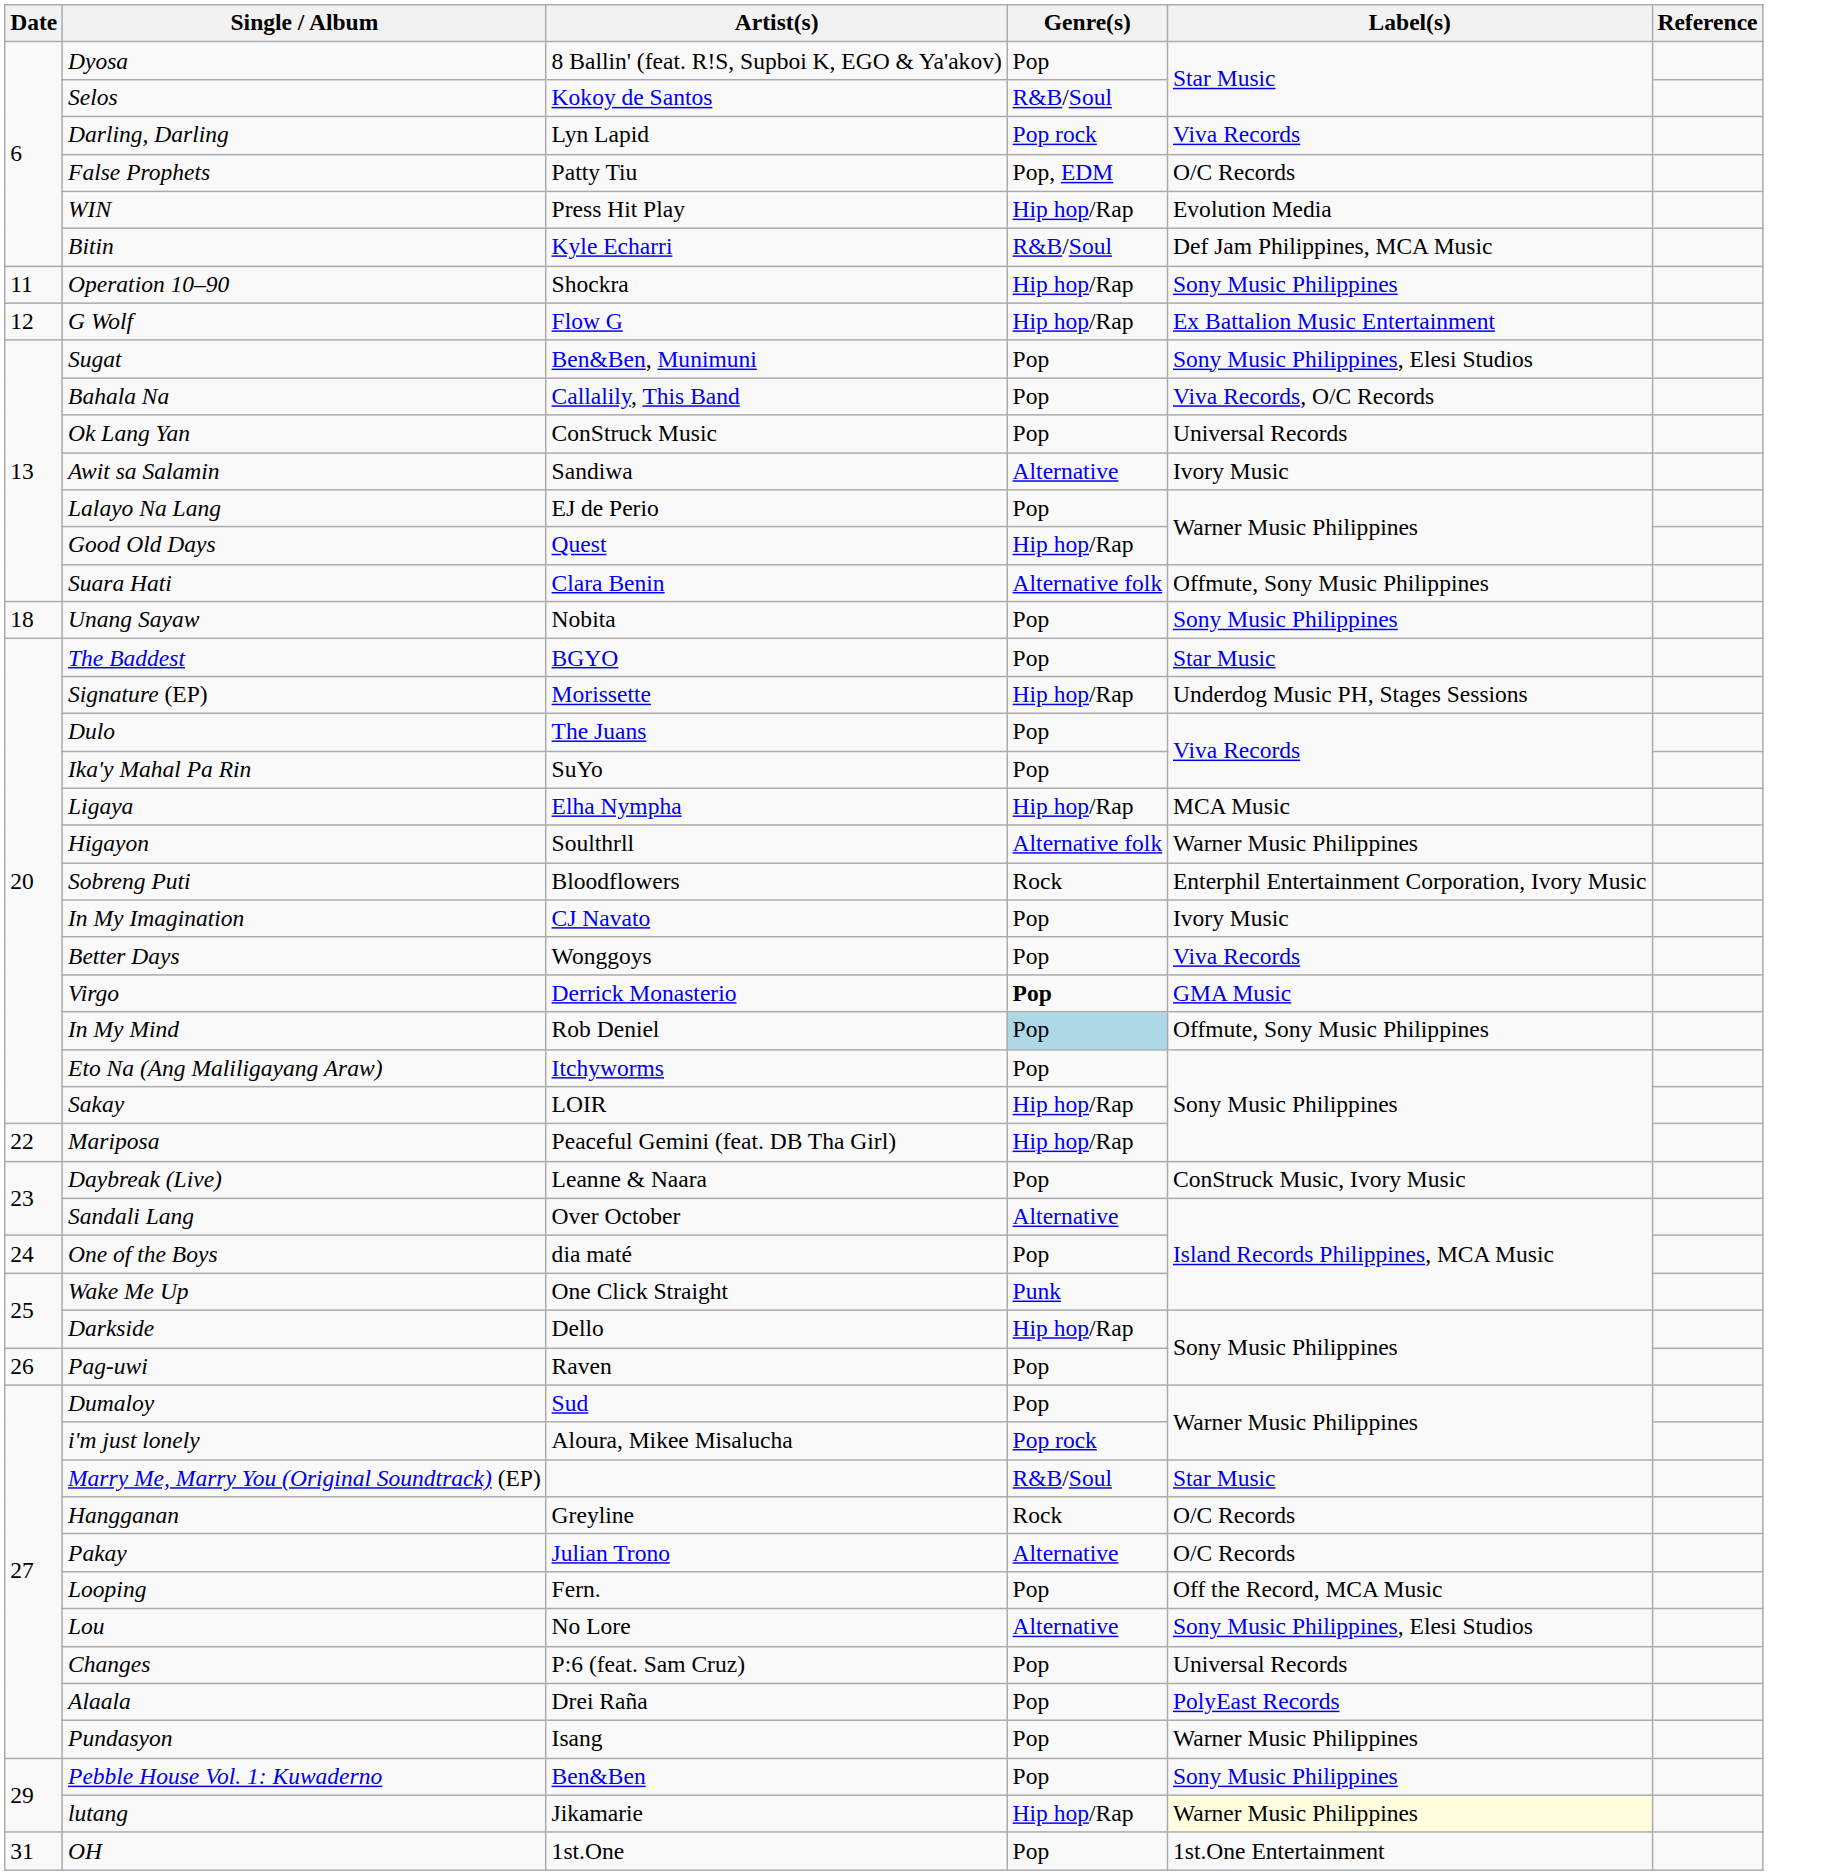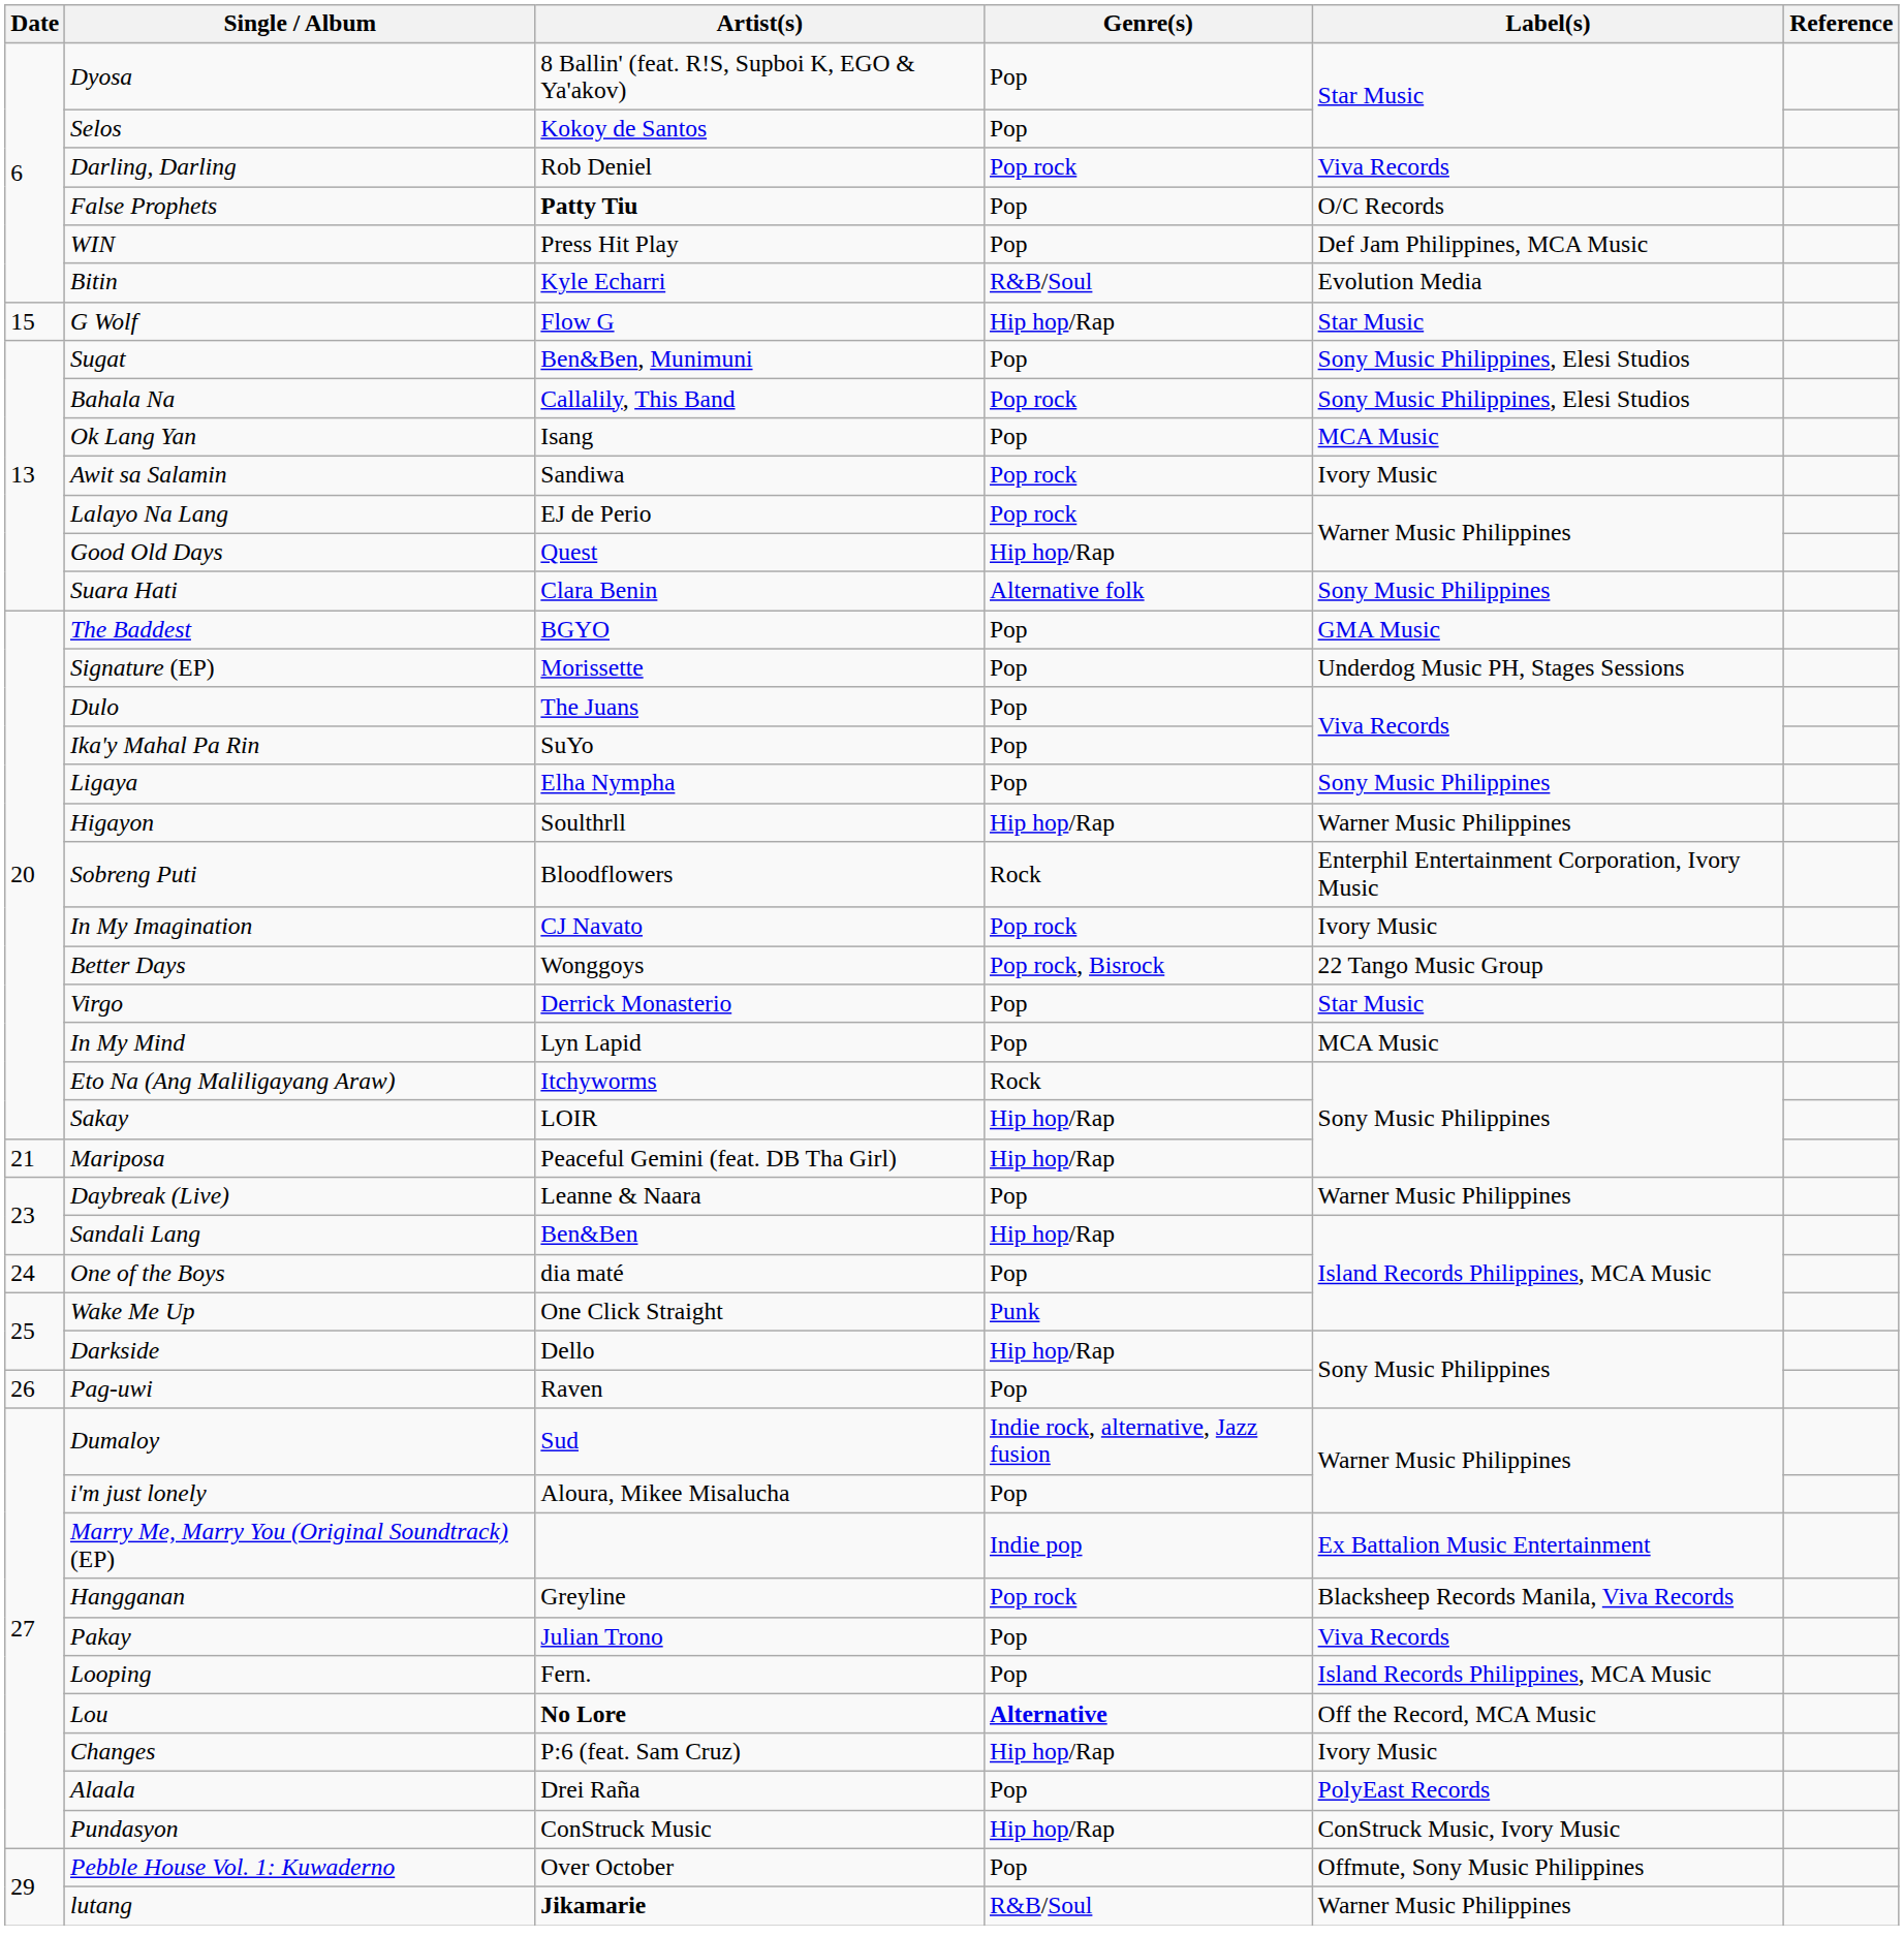 <table class="wikitable">
 <tr>
 <th>Date</th>
 <th>Single / Album</th>
 <th>Artist(s)</th>
 <th>Genre(s)</th>
 <th>Label(s)</th>
 <th>Reference</th>
 </tr>
 <tr>
 <td rowspan="6">6</td>
 <td><em>Dyosa</em></td>
 <td>8 Ballin' (feat. R!S, Supboi K, EGO & Ya'akov)</td>
 <td>Pop</td>
 <td rowspan="2"><a href='#'>Star Music</a></td>
 <td></td>
 </tr>
 <tr>
 <td><em>Selos</em></td>
 <td><a href='#'>Kokoy de Santos</a></td>
-<td><a href='#'>R&B</a>/<a href='#'>Soul</a></td>
+<td>Pop</td>
 <td></td>
 </tr>
 <tr>
 <td><em>Darling, Darling</em></td>
-<td>Lyn Lapid</td>
+<td>Rob Deniel</td>
 <td><a href='#'>Pop rock</a></td>
 <td><a href='#'>Viva Records</a></td>
 <td></td>
 </tr>
 <tr>
 <td><em>False Prophets</em></td>
-<td>Patty Tiu</td>
-<td>Pop, <a href='#'>EDM</a></td>
+<td><strong>Patty Tiu</strong></td>
+<td>Pop</td>
 <td>O/C Records</td>
 <td></td>
 </tr>
 <tr>
 <td><em>WIN</em></td>
 <td>Press Hit Play</td>
-<td><a href='#'>Hip hop</a>/Rap</td>
-<td>Evolution Media</td>
+<td>Pop</td>
+<td>Def Jam Philippines, MCA Music</td>
 <td></td>
 </tr>
 <tr>
 <td><em>Bitin</em></td>
 <td><a href='#'>Kyle Echarri</a></td>
 <td><a href='#'>R&B</a>/<a href='#'>Soul</a></td>
-<td>Def Jam Philippines, MCA Music</td>
+<td>Evolution Media</td>
 <td></td>
 </tr>
 <tr>
-<td>11</td>
-<td><em>Operation 10–90</em></td>
-<td>Shockra</td>
-<td><a href='#'>Hip hop</a>/Rap</td>
-<td><a href='#'>Sony Music Philippines</a></td>
-<td></td>
-</tr>
-<tr>
-<td>12</td>
+<td>15</td>
 <td><em>G Wolf</em></td>
 <td><a href='#'>Flow G</a></td>
 <td><a href='#'>Hip hop</a>/Rap</td>
-<td><a href='#'>Ex Battalion Music Entertainment</a></td>
+<td><a href='#'>Star Music</a></td>
 <td></td>
 </tr>
 <tr>
 <td rowspan="7">13</td>
 <td><em>Sugat</em></td>
 <td><a href='#'>Ben&Ben</a>, <a href='#'>Munimuni</a></td>
 <td>Pop</td>
 <td><a href='#'>Sony Music Philippines</a>, Elesi Studios</td>
 <td></td>
 </tr>
 <tr>
 <td><em>Bahala Na</em></td>
 <td><a href='#'>Callalily</a>, <a href='#'>This Band</a></td>
-<td>Pop</td>
-<td><a href='#'>Viva Records</a>, O/C Records</td>
+<td><a href='#'>Pop rock</a></td>
+<td><a href='#'>Sony Music Philippines</a>, Elesi Studios</td>
 <td></td>
 </tr>
 <tr>
 <td><em>Ok Lang Yan</em></td>
-<td>ConStruck Music</td>
+<td>Isang</td>
 <td>Pop</td>
-<td>Universal Records</td>
+<td><a href='#'>MCA Music</a></td>
 <td></td>
 </tr>
 <tr>
 <td><em>Awit sa Salamin</em></td>
 <td>Sandiwa</td>
-<td><a href='#'>Alternative</a></td>
+<td><a href='#'>Pop rock</a></td>
 <td>Ivory Music</td>
 <td></td>
 </tr>
 <tr>
 <td><em>Lalayo Na Lang</em></td>
 <td>EJ de Perio</td>
-<td>Pop</td>
+<td><a href='#'>Pop rock</a></td>
 <td rowspan=2>Warner Music Philippines</td>
 <td></td>
 </tr>
 <tr>
 <td><em>Good Old Days</em></td>
 <td><a href='#'>Quest</a></td>
 <td><a href='#'>Hip hop</a>/Rap</td>
 <td></td>
 </tr>
 <tr>
 <td><em>Suara Hati</em></td>
 <td><a href='#'>Clara Benin</a></td>
 <td><a href='#'>Alternative folk</a></td>
-<td>Offmute, Sony Music Philippines</td>
-<td></td>
-</tr>
-<tr>
-<td>18</td>
-<td><em>Unang Sayaw</em></td>
-<td>Nobita</td>
-<td>Pop</td>
 <td><a href='#'>Sony Music Philippines</a></td>
 <td></td>
 </tr>
 <tr>
 <td rowspan="13">20</td>
 <td><em><a href='#'>The Baddest</a></em></td>
 <td><a href='#'>BGYO</a></td>
 <td>Pop</td>
-<td><a href='#'>Star Music</a></td>
+<td><a href='#'>GMA Music</a></td>
 <td></td>
 </tr>
 <tr>
 <td><em>Signature</em> (EP)</td>
 <td><a href='#'>Morissette</a></td>
-<td><a href='#'>Hip hop</a>/Rap</td>
+<td>Pop</td>
 <td>Underdog Music PH, Stages Sessions</td>
 <td></td>
 </tr>
 <tr>
 <td><em>Dulo</em></td>
 <td><a href='#'>The Juans</a></td>
 <td>Pop</td>
 <td rowspan="2"><a href='#'>Viva Records</a></td>
 <td></td>
 </tr>
 <tr>
 <td><em>Ika'y Mahal Pa Rin</em></td>
 <td>SuYo</td>
 <td>Pop</td>
 <td></td>
 </tr>
 <tr>
 <td><em>Ligaya</em></td>
 <td><a href='#'>Elha Nympha</a></td>
-<td><a href='#'>Hip hop</a>/Rap</td>
-<td>MCA Music</td>
+<td>Pop</td>
+<td><a href='#'>Sony Music Philippines</a></td>
 <td></td>
 </tr>
 <tr>
 <td><em>Higayon</em></td>
 <td>Soulthrll</td>
-<td><a href='#'>Alternative folk</a></td>
+<td><a href='#'>Hip hop</a>/Rap</td>
 <td>Warner Music Philippines</td>
 <td></td>
 </tr>
 <tr>
 <td><em>Sobreng Puti</em></td>
 <td>Bloodflowers</td>
 <td>Rock</td>
 <td>Enterphil Entertainment Corporation, Ivory Music</td>
 <td></td>
 </tr>
 <tr>
 <td><em>In My Imagination</em></td>
 <td><a href='#'>CJ Navato</a></td>
-<td>Pop</td>
+<td><a href='#'>Pop rock</a></td>
 <td>Ivory Music</td>
 <td></td>
 </tr>
 <tr>
 <td><em>Better Days</em></td>
 <td>Wonggoys</td>
-<td>Pop</td>
-<td><a href='#'>Viva Records</a></td>
+<td><a href='#'>Pop rock</a>, <a href='#'>Bisrock</a></td>
+<td>22 Tango Music Group</td>
 <td></td>
 </tr>
 <tr>
 <td><em>Virgo</em></td>
 <td><a href='#'>Derrick Monasterio</a></td>
-<td><strong>Pop</strong></td>
-<td><a href='#'>GMA Music</a></td>
+<td>Pop</td>
+<td><a href='#'>Star Music</a></td>
 <td></td>
 </tr>
 <tr>
 <td><em>In My Mind</em></td>
-<td>Rob Deniel</td>
-<td style="background: lightblue;">Pop</td>
-<td>Offmute, Sony Music Philippines</td>
+<td>Lyn Lapid</td>
+<td>Pop</td>
+<td>MCA Music</td>
 <td></td>
 </tr>
 <tr>
 <td><em>Eto Na (Ang Maliligayang Araw)</em></td>
 <td><a href='#'>Itchyworms</a></td>
-<td>Pop</td>
+<td>Rock</td>
 <td rowspan="3">Sony Music Philippines</td>
 <td></td>
 </tr>
 <tr>
 <td><em>Sakay</em></td>
 <td>LOIR</td>
 <td><a href='#'>Hip hop</a>/Rap</td>
 <td></td>
 </tr>
 <tr>
-<td>22</td>
+<td>21</td>
 <td><em>Mariposa</em></td>
 <td>Peaceful Gemini (feat. DB Tha Girl)</td>
 <td><a href='#'>Hip hop</a>/Rap</td>
 <td></td>
 </tr>
 <tr>
 <td rowspan="2">23</td>
 <td><em>Daybreak (Live)</em></td>
 <td>Leanne & Naara</td>
 <td>Pop</td>
-<td>ConStruck Music, Ivory Music</td>
+<td>Warner Music Philippines</td>
 <td></td>
 </tr>
 <tr>
 <td><em>Sandali Lang</em></td>
-<td>Over October</td>
-<td><a href='#'>Alternative</a></td>
+<td><a href='#'>Ben&Ben</a></td>
+<td><a href='#'>Hip hop</a>/Rap</td>
 <td rowspan="3"><a href='#'>Island Records Philippines</a>, MCA Music</td>
 <td></td>
 </tr>
 <tr>
 <td>24</td>
 <td><em>One of the Boys</em></td>
 <td>dia maté</td>
 <td>Pop</td>
 <td></td>
 </tr>
 <tr>
 <td rowspan="2">25</td>
 <td><em>Wake Me Up</em></td>
 <td>One Click Straight</td>
 <td><a href='#'>Punk</a></td>
 <td></td>
 </tr>
 <tr>
 <td><em>Darkside</em></td>
 <td>Dello</td>
 <td><a href='#'>Hip hop</a>/Rap</td>
 <td rowspan="2">Sony Music Philippines</td>
 <td></td>
 </tr>
 <tr>
 <td>26</td>
 <td><em>Pag-uwi</em></td>
 <td>Raven</td>
 <td>Pop</td>
 <td></td>
 </tr>
 <tr>
 <td rowspan="10">27</td>
 <td><em>Dumaloy</em></td>
 <td><a href='#'>Sud</a></td>
-<td>Pop</td>
+<td><a href='#'>Indie rock</a>, <a href='#'>alternative</a>, <a href='#'>Jazz fusion</a></td>
 <td rowspan="2">Warner Music Philippines</td>
 <td></td>
 </tr>
 <tr>
 <td><em>i'm just lonely</em></td>
 <td>Aloura, Mikee Misalucha</td>
-<td><a href='#'>Pop rock</a></td>
+<td>Pop</td>
 <td></td>
 </tr>
 <tr>
 <td><em><a href='#'>Marry Me, Marry You (Original Soundtrack)</a></em> (EP)</td>
 <td></td>
-<td><a href='#'>R&B</a>/<a href='#'>Soul</a></td>
-<td><a href='#'>Star Music</a></td>
+<td><a href='#'>Indie pop</a></td>
+<td><a href='#'>Ex Battalion Music Entertainment</a></td>
 <td></td>
 </tr>
 <tr>
 <td><em>Hangganan</em></td>
 <td>Greyline</td>
-<td>Rock</td>
-<td>O/C Records</td>
+<td><a href='#'>Pop rock</a></td>
+<td>Blacksheep Records Manila, <a href='#'>Viva Records</a></td>
 <td></td>
 </tr>
 <tr>
 <td><em>Pakay</em></td>
 <td><a href='#'>Julian Trono</a></td>
-<td><a href='#'>Alternative</a></td>
-<td>O/C Records</td>
+<td>Pop</td>
+<td><a href='#'>Viva Records</a></td>
 <td></td>
 </tr>
 <tr>
 <td><em>Looping</em></td>
 <td>Fern.</td>
 <td>Pop</td>
-<td>Off the Record, MCA Music</td>
+<td><a href='#'>Island Records Philippines</a>, MCA Music</td>
 <td></td>
 </tr>
 <tr>
 <td><em>Lou</em></td>
-<td>No Lore</td>
-<td><a href='#'>Alternative</a></td>
-<td><a href='#'>Sony Music Philippines</a>, Elesi Studios</td>
+<td><strong>No Lore</strong></td>
+<td><strong><a href='#'>Alternative</a></strong></td>
+<td>Off the Record, MCA Music</td>
 <td></td>
 </tr>
 <tr>
 <td><em>Changes</em></td>
 <td>P:6 (feat. Sam Cruz)</td>
-<td>Pop</td>
-<td>Universal Records</td>
+<td><a href='#'>Hip hop</a>/Rap</td>
+<td>Ivory Music</td>
 <td></td>
 </tr>
 <tr>
 <td><em>Alaala</em></td>
 <td>Drei Raña</td>
 <td>Pop</td>
 <td><a href='#'>PolyEast Records</a></td>
 <td></td>
 </tr>
 <tr>
 <td><em>Pundasyon</em></td>
-<td>Isang</td>
-<td>Pop</td>
-<td>Warner Music Philippines</td>
+<td>ConStruck Music</td>
+<td><a href='#'>Hip hop</a>/Rap</td>
+<td>ConStruck Music, Ivory Music</td>
 <td></td>
 </tr>
 <tr>
 <td rowspan="2">29</td>
 <td><em><a href='#'>Pebble House Vol. 1: Kuwaderno</a></em></td>
-<td><a href='#'>Ben&Ben</a></td>
+<td>Over October</td>
 <td>Pop</td>
-<td><a href='#'>Sony Music Philippines</a></td>
+<td>Offmute, Sony Music Philippines</td>
 <td></td>
 </tr>
 <tr>
 <td><em>lutang</em></td>
-<td>Jikamarie</td>
-<td><a href='#'>Hip hop</a>/Rap</td>
-<td style="background: lightyellow;">Warner Music Philippines</td>
-<td></td>
-</tr>
-<tr>
-<td>31</td>
-<td><em>OH</em></td>
-<td>1st.One</td>
-<td>Pop</td>
-<td>1st.One Entertainment</td>
+<td><strong>Jikamarie</strong></td>
+<td><a href='#'>R&B</a>/<a href='#'>Soul</a></td>
+<td>Warner Music Philippines</td>
 <td></td>
 </tr>
 </table>
